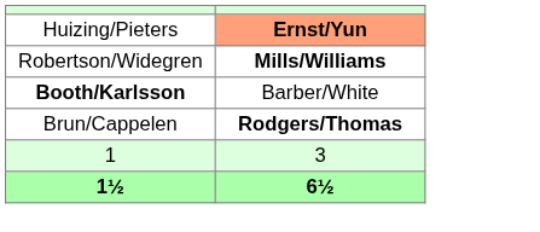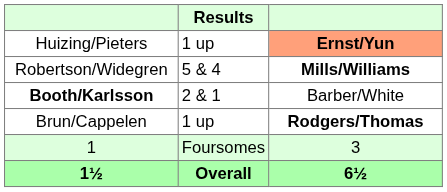 <table border="1" cellpadding="3" style="border-collapse:collapse; text-align:center;">
 <tr style="background:#ddffdd;">
 <th width=160></th>
+<th>Results</th>
 <th width=160></th>
 </tr>
 <tr>
 <td>Huizing/Pieters</td>
+<td align=left> 1 up</td>
 <td style="background: lightsalmon;"><strong>Ernst/Yun</strong></td>
 </tr>
 <tr>
 <td>Robertson/Widegren</td>
+<td align=left> 5 & 4</td>
 <td><strong>Mills/Williams</strong></td>
 </tr>
 <tr>
 <td><strong>Booth/Karlsson</strong></td>
+<td align=left> 2 & 1</td>
 <td>Barber/White</td>
 </tr>
 <tr>
 <td>Brun/Cappelen</td>
+<td align=left> 1 up</td>
 <td><strong>Rodgers/Thomas</strong></td>
 </tr>
 <tr style="background:#ddffdd;">
 <td>1</td>
+<td>Foursomes</td>
 <td>3</td>
 </tr>
 <tr style="background:#aaffaa;">
 <th>1½</th>
+<th>Overall</th>
 <th>6½</th>
 </tr>
 </table>
